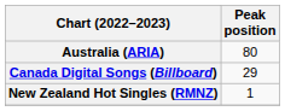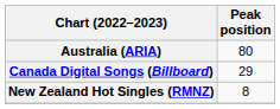 <table class="wikitable sortable plainrowheaders" style="text-align:center">
 <tr>
 <th scope="col">Chart (2022–2023)</th>
 <th scope="col">Peak<br>position</th>
 </tr>
 <tr>
 <th scope="row">Australia (<a href='#'>ARIA</a>)</th>
 <td>80</td>
 </tr>
 <tr>
 <th scope="row"><a href='#'>Canada Digital Songs</a> (<em><a href='#'>Billboard</a></em>)</th>
 <td>29</td>
 </tr>
 <tr>
 <th scope="row">New Zealand Hot Singles (<a href='#'>RMNZ</a>)</th>
-<td>1</td>
+<td>8</td>
 </tr>
 <tr>
 </tr>
 <tr>
 </tr>
 </table>
